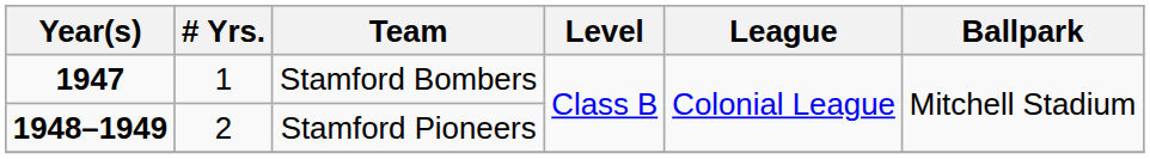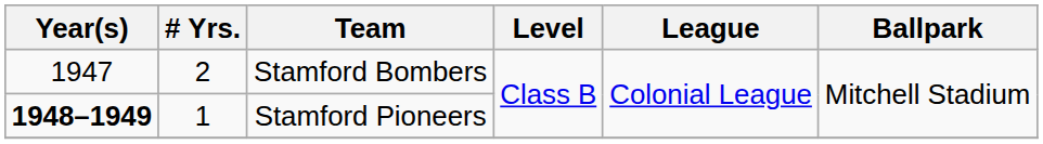 <table class="wikitable" style="text-align:center; font-size: 95%;">
 <tr>
 <th>Year(s)</th>
 <th># Yrs.</th>
 <th>Team</th>
 <th>Level</th>
 <th>League</th>
 <th>Ballpark</th>
 </tr>
 <tr>
-<td><strong>1947</strong></td>
-<td>1</td>
+<td>1947</td>
+<td>2</td>
 <td>Stamford Bombers</td>
 <td rowspan=2><a href='#'>Class B</a></td>
 <td rowspan=2><a href='#'>Colonial League</a></td>
 <td rowspan=2>Mitchell Stadium</td>
 </tr>
 <tr>
 <td><strong>1948–1949</strong></td>
-<td>2</td>
+<td>1</td>
 <td>Stamford Pioneers</td>
 </tr>
 <tr>
 </tr>
 </table>
